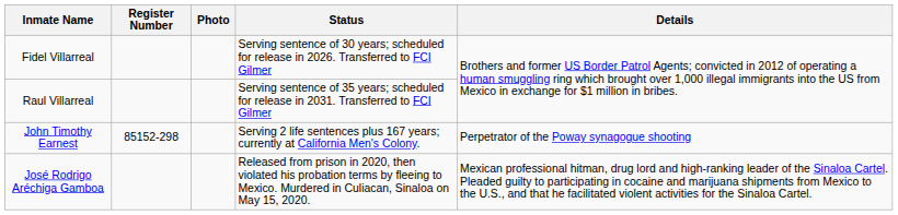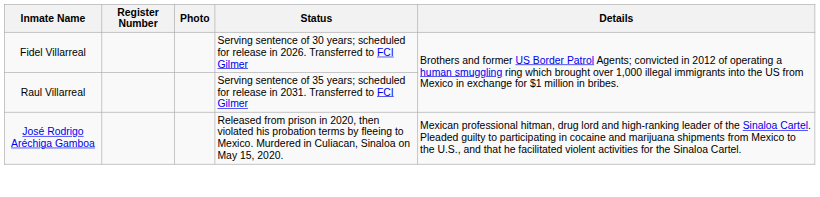 <table class="wikitable sortable">
 <tr>
 <th width=12%>Inmate Name</th>
 <th width=9%>Register Number</th>
 <th width=5%>Photo</th>
 <th width=25%>Status</th>
 <th width=54%>Details</th>
 </tr>
 <tr>
 <td style="text-align:center;">Fidel Villarreal</td>
 <td style="text-align:center;"></td>
 <td></td>
 <td>Serving sentence of 30 years; scheduled for release in 2026. Transferred to <a href='#'>FCI Gilmer</a></td>
 <td rowspan=2>Brothers and former <a href='#'>US Border Patrol</a> Agents; convicted in 2012 of operating a <a href='#'>human smuggling</a> ring which brought over 1,000 illegal immigrants into the US from Mexico in exchange for $1 million in bribes.</td>
 </tr>
 <tr>
 <td style="text-align:center;">Raul Villarreal</td>
 <td style="text-align:center;"></td>
 <td></td>
 <td>Serving sentence of 35 years; scheduled for release in 2031. Transferred to <a href='#'>FCI Gilmer</a></td>
 </tr>
 <tr>
-<td style="text-align:center;"><a href='#'>John Timothy Earnest</a></td>
-<td style="text-align:center;">85152-298</td>
-<td></td>
-<td>Serving 2 life sentences plus 167 years; currently at <a href='#'>California Men's Colony</a>.</td>
-<td>Perpetrator of the <a href='#'>Poway synagogue shooting</a></td>
-</tr>
-<tr>
 <td style="text-align:center;"><a href='#'>José Rodrigo Aréchiga Gamboa</a></td>
 <td style="text-align:center;"></td>
 <td></td>
 <td>Released from prison in 2020, then violated his probation terms by fleeing to Mexico.  Murdered in Culiacan, Sinaloa on May 15, 2020.</td>
 <td>Mexican professional hitman, drug lord and high-ranking leader of the <a href='#'>Sinaloa Cartel</a>.<br>Pleaded guilty to participating in cocaine and marijuana shipments from Mexico to the U.S., and that he facilitated violent activities for the Sinaloa Cartel.</td>
 </tr>
 </table>
